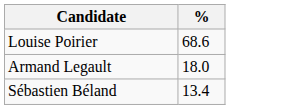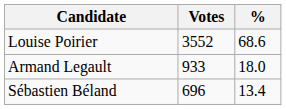 <table class="wikitable">
 <tr>
 <th style="width: 170px">Candidate</th>
+<th style="width: 50px">Votes</th>
 <th style="width: 40px">%</th>
 </tr>
 <tr>
 <td>Louise Poirier</td>
+<td>3552</td>
 <td>68.6</td>
 </tr>
 <tr>
 <td>Armand Legault</td>
+<td>933</td>
 <td>18.0</td>
 </tr>
 <tr>
 <td>Sébastien Béland</td>
+<td>696</td>
 <td>13.4</td>
 </tr>
 </table>
